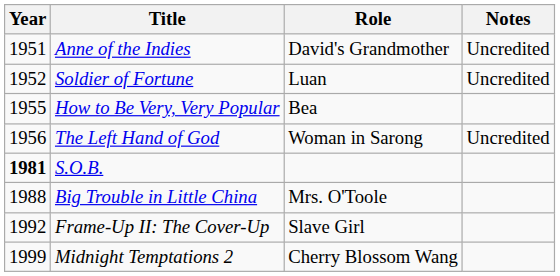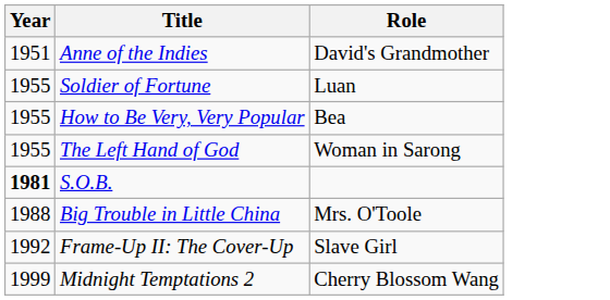 <table class="wikitable">
 <tr>
 <th>Year</th>
 <th>Title</th>
 <th>Role</th>
-<th>Notes</th>
 </tr>
 <tr>
 <td>1951</td>
 <td><em><a href='#'>Anne of the Indies</a></em></td>
 <td>David's Grandmother</td>
-<td>Uncredited</td>
 </tr>
 <tr>
-<td>1952</td>
+<td>1955</td>
 <td><em><a href='#'>Soldier of Fortune</a></em></td>
 <td>Luan</td>
-<td>Uncredited</td>
 </tr>
 <tr>
 <td>1955</td>
 <td><em><a href='#'>How to Be Very, Very Popular</a></em></td>
 <td>Bea</td>
-<td></td>
 </tr>
 <tr>
-<td>1956</td>
+<td>1955</td>
 <td><em><a href='#'>The Left Hand of God</a></em></td>
 <td>Woman in Sarong</td>
-<td>Uncredited</td>
 </tr>
 <tr>
 <td><strong>1981</strong></td>
 <td><em><a href='#'>S.O.B.</a></em></td>
-<td></td>
 <td></td>
 </tr>
 <tr>
 <td>1988</td>
 <td><em><a href='#'>Big Trouble in Little China</a></em></td>
 <td>Mrs. O'Toole</td>
-<td></td>
 </tr>
 <tr>
 <td>1992</td>
 <td><em>Frame-Up II: The Cover-Up</em></td>
 <td>Slave Girl</td>
-<td></td>
 </tr>
 <tr>
 <td>1999</td>
 <td><em>Midnight Temptations 2</em></td>
 <td>Cherry Blossom Wang</td>
-<td></td>
 </tr>
 </table>
